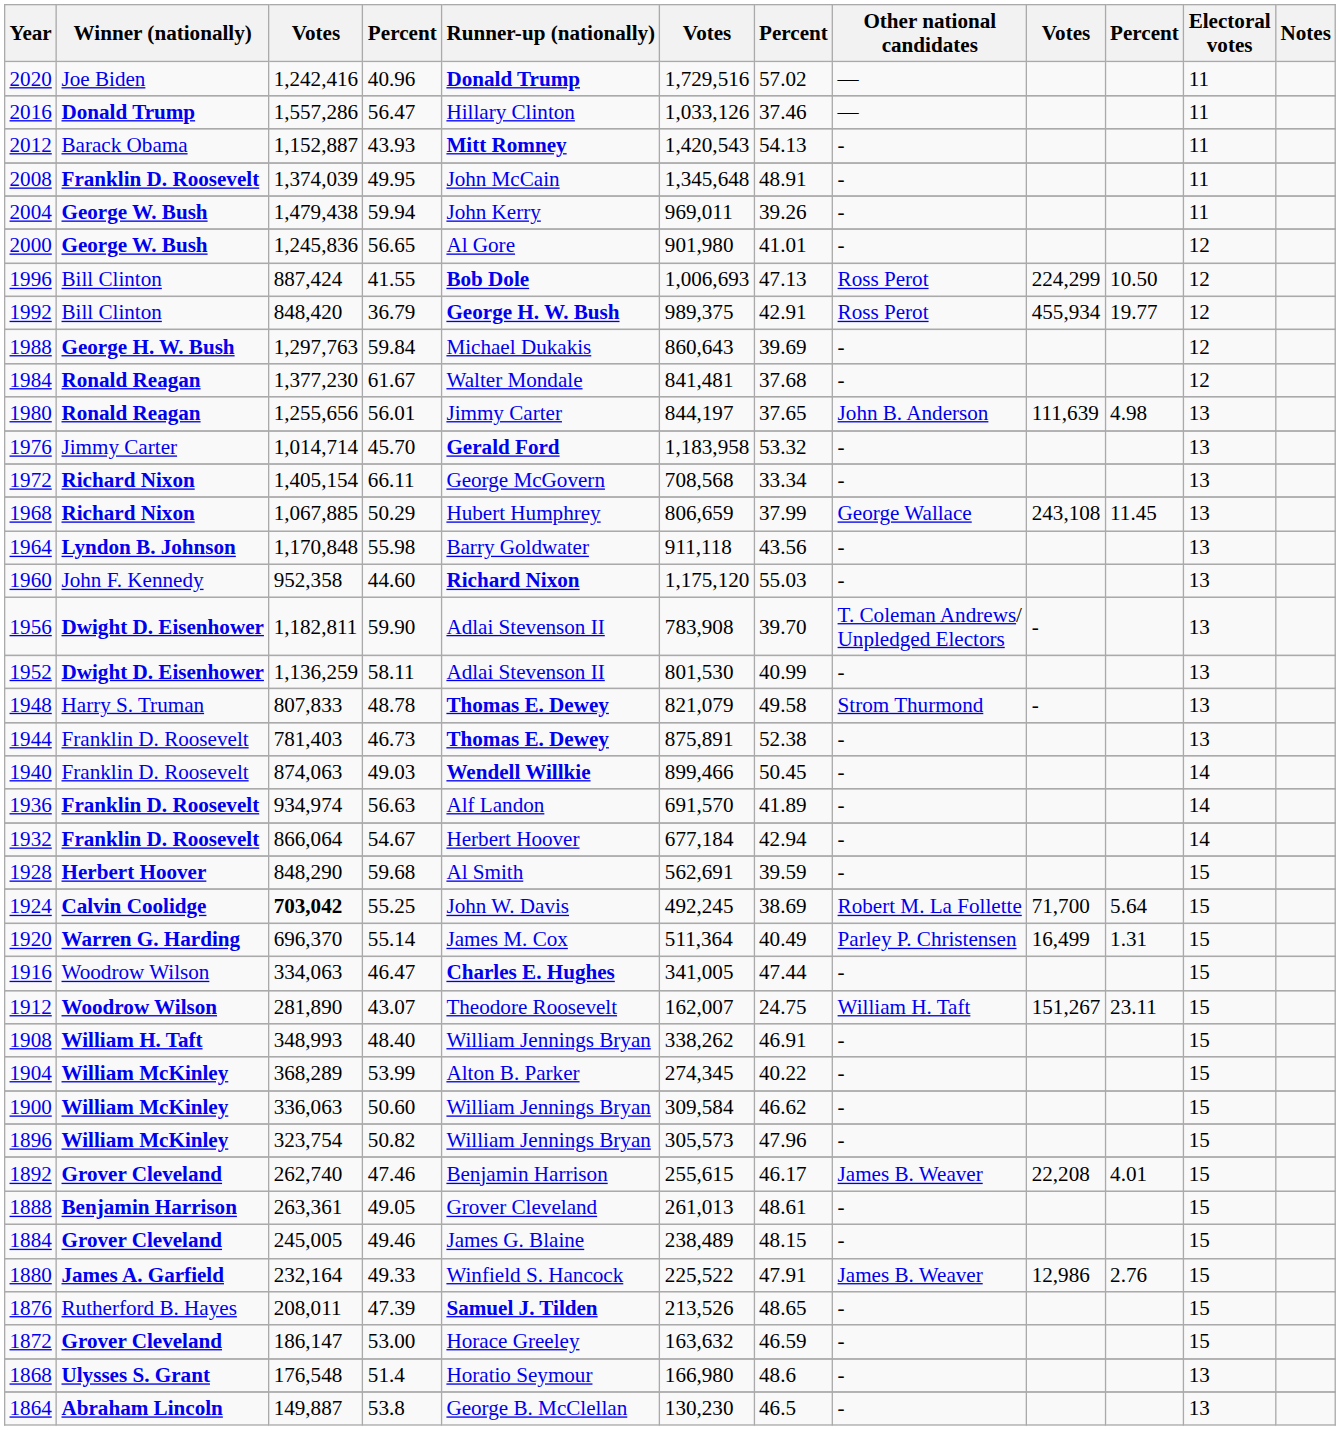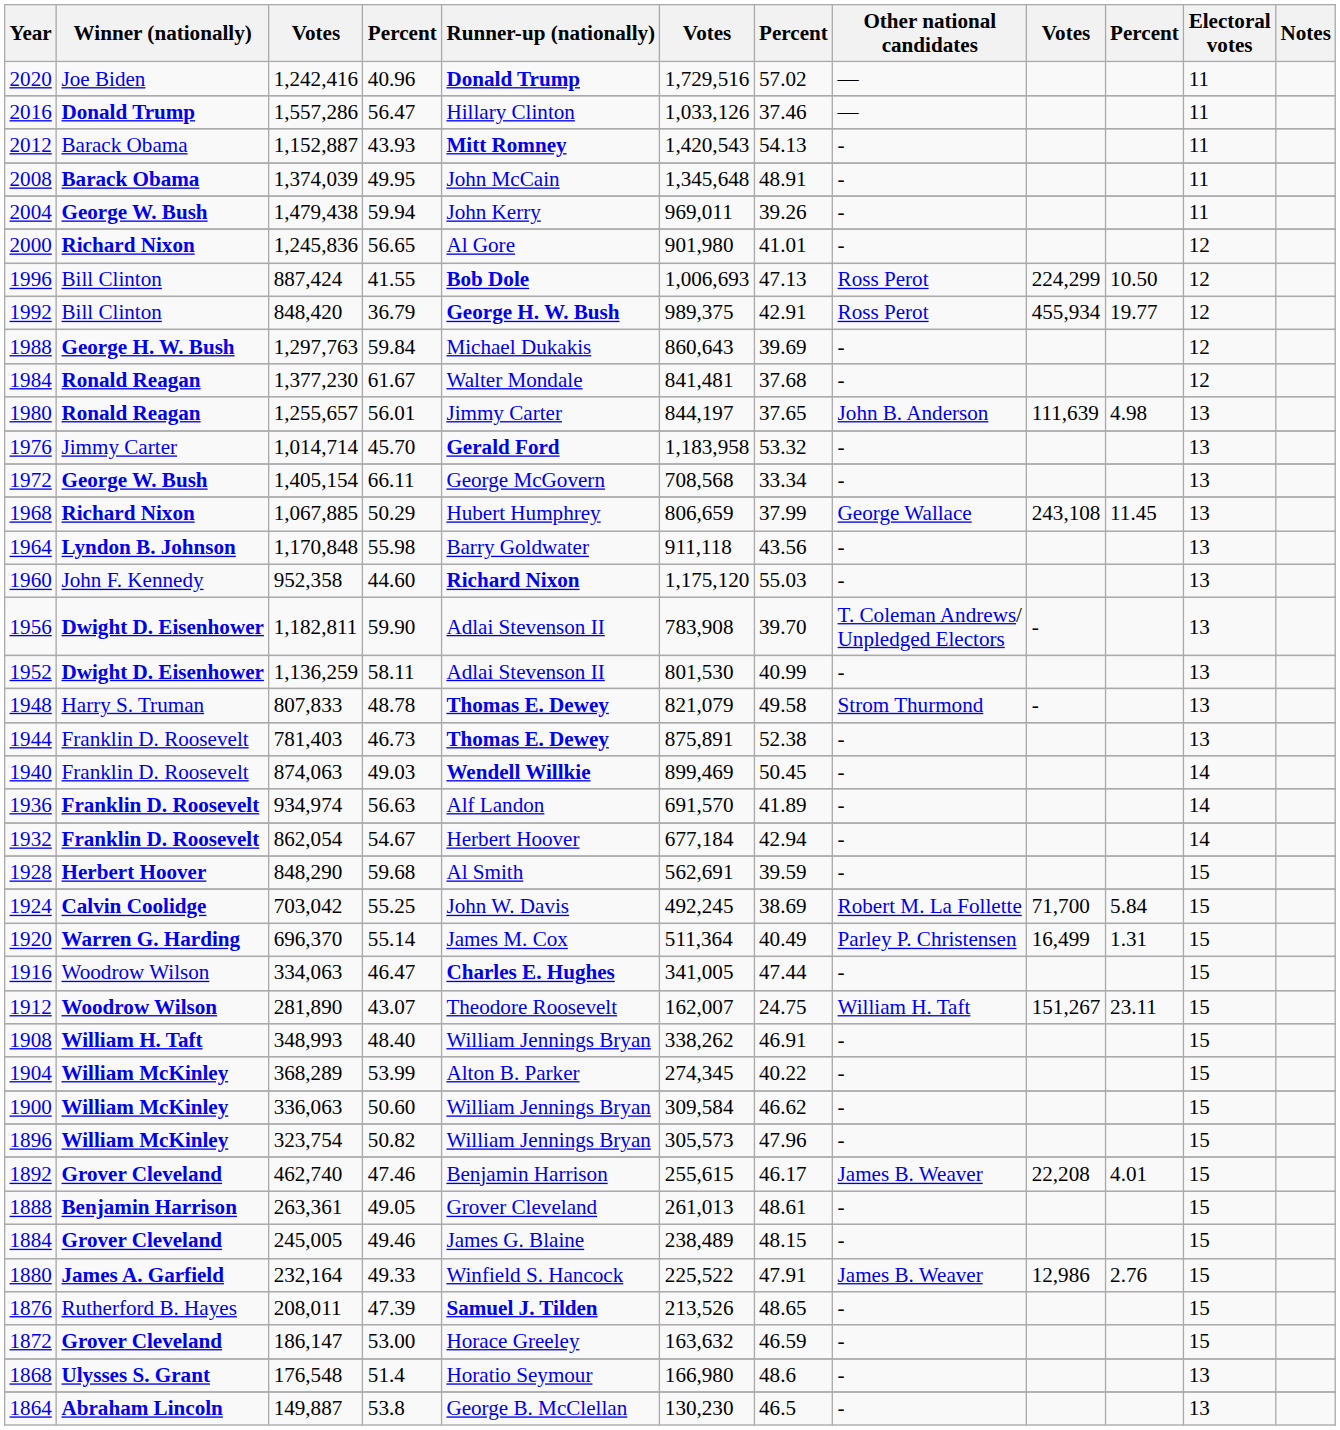 <table class="wikitable sortable">
 <tr>
 <th data-sort-type="number">Year</th>
 <th>Winner (nationally)</th>
 <th data-sort-type="number">Votes</th>
 <th data-sort-type="number">Percent</th>
 <th>Runner-up (nationally)</th>
 <th data-sort-type="number">Votes</th>
 <th data-sort-type="number">Percent</th>
 <th>Other national<br>candidates</th>
 <th data-sort-type="number">Votes</th>
 <th data-sort-type="number">Percent</th>
 <th data-sort-type="number">Electoral<br>votes</th>
 <th class="unsortable">Notes</th>
 </tr>
 <tr>
 <td><a href='#'>2020</a></td>
 <td><a href='#'>Joe Biden</a></td>
 <td>1,242,416</td>
 <td>40.96</td>
 <td><strong><a href='#'>Donald Trump</a></strong></td>
 <td>1,729,516</td>
 <td>57.02</td>
 <td>—</td>
 <td></td>
 <td></td>
 <td>11</td>
 <td></td>
 </tr>
 <tr>
 </tr>
 <tr>
 <td><a href='#'>2016</a></td>
 <td><strong><a href='#'>Donald Trump</a></strong></td>
 <td>1,557,286</td>
 <td>56.47</td>
 <td><a href='#'>Hillary Clinton</a></td>
 <td>1,033,126</td>
 <td>37.46</td>
 <td>—</td>
 <td></td>
 <td></td>
 <td>11</td>
 <td></td>
 </tr>
 <tr>
 </tr>
 <tr>
 <td><a href='#'>2012</a></td>
 <td><a href='#'>Barack Obama</a></td>
 <td>1,152,887</td>
 <td>43.93</td>
 <td><strong><a href='#'>Mitt Romney</a></strong></td>
 <td>1,420,543</td>
 <td>54.13</td>
 <td>-</td>
 <td></td>
 <td></td>
 <td>11</td>
 <td></td>
 </tr>
 <tr>
 </tr>
 <tr>
 <td><a href='#'>2008</a></td>
-<td><strong><a href='#'>Franklin D. Roosevelt</a></strong></td>
+<td><strong><a href='#'>Barack Obama</a></strong></td>
 <td>1,374,039</td>
 <td>49.95</td>
 <td><a href='#'>John McCain</a></td>
 <td>1,345,648</td>
 <td>48.91</td>
 <td>-</td>
 <td></td>
 <td></td>
 <td>11</td>
 <td></td>
 </tr>
 <tr>
 </tr>
 <tr>
 <td><a href='#'>2004</a></td>
 <td><strong><a href='#'>George W. Bush</a></strong></td>
 <td>1,479,438</td>
 <td>59.94</td>
 <td><a href='#'>John Kerry</a></td>
 <td>969,011</td>
 <td>39.26</td>
 <td>-</td>
 <td></td>
 <td></td>
 <td>11</td>
 <td></td>
 </tr>
 <tr>
 </tr>
 <tr>
 <td><a href='#'>2000</a></td>
-<td><strong><a href='#'>George W. Bush</a></strong></td>
+<td><strong><a href='#'>Richard Nixon</a></strong></td>
 <td>1,245,836</td>
 <td>56.65</td>
 <td><a href='#'>Al Gore</a></td>
 <td>901,980</td>
 <td>41.01</td>
 <td>-</td>
 <td></td>
 <td></td>
 <td>12</td>
 <td></td>
 </tr>
 <tr>
 </tr>
 <tr>
 <td><a href='#'>1996</a></td>
 <td><a href='#'>Bill Clinton</a></td>
 <td>887,424</td>
 <td>41.55</td>
 <td><strong><a href='#'>Bob Dole</a></strong></td>
 <td>1,006,693</td>
 <td>47.13</td>
 <td><a href='#'>Ross Perot</a></td>
 <td>224,299</td>
 <td>10.50</td>
 <td>12</td>
 <td></td>
 </tr>
 <tr>
 </tr>
 <tr>
 <td><a href='#'>1992</a></td>
 <td><a href='#'>Bill Clinton</a></td>
 <td>848,420</td>
 <td>36.79</td>
 <td><strong><a href='#'>George H. W. Bush</a></strong></td>
 <td>989,375</td>
 <td>42.91</td>
 <td><a href='#'>Ross Perot</a></td>
 <td>455,934</td>
 <td>19.77</td>
 <td>12</td>
 <td></td>
 </tr>
 <tr>
 </tr>
 <tr>
 <td><a href='#'>1988</a></td>
 <td><strong><a href='#'>George H. W. Bush</a></strong></td>
 <td>1,297,763</td>
 <td>59.84</td>
 <td><a href='#'>Michael Dukakis</a></td>
 <td>860,643</td>
 <td>39.69</td>
 <td>-</td>
 <td></td>
 <td></td>
 <td>12</td>
 <td></td>
 </tr>
 <tr>
 </tr>
 <tr>
 <td><a href='#'>1984</a></td>
 <td><strong><a href='#'>Ronald Reagan</a></strong></td>
 <td>1,377,230</td>
 <td>61.67</td>
 <td><a href='#'>Walter Mondale</a></td>
 <td>841,481</td>
 <td>37.68</td>
 <td>-</td>
 <td></td>
 <td></td>
 <td>12</td>
 <td></td>
 </tr>
 <tr>
 </tr>
 <tr>
 <td><a href='#'>1980</a></td>
 <td><strong><a href='#'>Ronald Reagan</a></strong></td>
-<td>1,255,656</td>
+<td>1,255,657</td>
 <td>56.01</td>
 <td><a href='#'>Jimmy Carter</a></td>
 <td>844,197</td>
 <td>37.65</td>
 <td><a href='#'>John B. Anderson</a></td>
 <td>111,639</td>
 <td>4.98</td>
 <td>13</td>
 <td></td>
 </tr>
 <tr>
 </tr>
 <tr>
 <td><a href='#'>1976</a></td>
 <td><a href='#'>Jimmy Carter</a></td>
 <td>1,014,714</td>
 <td>45.70</td>
 <td><strong><a href='#'>Gerald Ford</a></strong></td>
 <td>1,183,958</td>
 <td>53.32</td>
 <td>-</td>
 <td></td>
 <td></td>
 <td>13</td>
 <td></td>
 </tr>
 <tr>
 </tr>
 <tr>
 <td><a href='#'>1972</a></td>
-<td><strong><a href='#'>Richard Nixon</a></strong></td>
+<td><strong><a href='#'>George W. Bush</a></strong></td>
 <td>1,405,154</td>
 <td>66.11</td>
 <td><a href='#'>George McGovern</a></td>
 <td>708,568</td>
 <td>33.34</td>
 <td>-</td>
 <td></td>
 <td></td>
 <td>13</td>
 <td></td>
 </tr>
 <tr>
 </tr>
 <tr>
 <td><a href='#'>1968</a></td>
 <td><strong><a href='#'>Richard Nixon</a></strong></td>
 <td>1,067,885</td>
 <td>50.29</td>
 <td><a href='#'>Hubert Humphrey</a></td>
 <td>806,659</td>
 <td>37.99</td>
 <td><a href='#'>George Wallace</a></td>
 <td>243,108</td>
 <td>11.45</td>
 <td>13</td>
 <td></td>
 </tr>
 <tr>
 </tr>
 <tr>
 <td><a href='#'>1964</a></td>
 <td><strong><a href='#'>Lyndon B. Johnson</a></strong></td>
 <td>1,170,848</td>
 <td>55.98</td>
 <td><a href='#'>Barry Goldwater</a></td>
 <td>911,118</td>
 <td>43.56</td>
 <td>-</td>
 <td></td>
 <td></td>
 <td>13</td>
 <td></td>
 </tr>
 <tr>
 </tr>
 <tr>
 <td><a href='#'>1960</a></td>
 <td><a href='#'>John F. Kennedy</a></td>
 <td>952,358</td>
 <td>44.60</td>
 <td><strong><a href='#'>Richard Nixon</a></strong></td>
 <td>1,175,120</td>
 <td>55.03</td>
 <td>-</td>
 <td></td>
 <td></td>
 <td>13</td>
 <td></td>
 </tr>
 <tr>
 </tr>
 <tr>
 <td><a href='#'>1956</a></td>
 <td><strong><a href='#'>Dwight D. Eisenhower</a></strong></td>
 <td>1,182,811</td>
 <td>59.90</td>
 <td><a href='#'>Adlai Stevenson II</a></td>
 <td>783,908</td>
 <td>39.70</td>
 <td><a href='#'>T. Coleman Andrews</a>/<br><a href='#'>Unpledged Electors</a></td>
 <td>-</td>
 <td></td>
 <td>13</td>
 <td></td>
 </tr>
 <tr>
 </tr>
 <tr>
 <td><a href='#'>1952</a></td>
 <td><strong><a href='#'>Dwight D. Eisenhower</a></strong></td>
 <td>1,136,259</td>
 <td>58.11</td>
 <td><a href='#'>Adlai Stevenson II</a></td>
 <td>801,530</td>
 <td>40.99</td>
 <td>-</td>
 <td></td>
 <td></td>
 <td>13</td>
 <td></td>
 </tr>
 <tr>
 </tr>
 <tr>
 <td><a href='#'>1948</a></td>
 <td><a href='#'>Harry S. Truman</a></td>
 <td>807,833</td>
 <td>48.78</td>
 <td><strong><a href='#'>Thomas E. Dewey</a></strong></td>
 <td>821,079</td>
 <td>49.58</td>
 <td><a href='#'>Strom Thurmond</a></td>
 <td>-</td>
 <td></td>
 <td>13</td>
 <td></td>
 </tr>
 <tr>
 </tr>
 <tr>
 <td><a href='#'>1944</a></td>
 <td><a href='#'>Franklin D. Roosevelt</a></td>
 <td>781,403</td>
 <td>46.73</td>
 <td><strong><a href='#'>Thomas E. Dewey</a></strong></td>
 <td>875,891</td>
 <td>52.38</td>
 <td>-</td>
 <td></td>
 <td></td>
 <td>13</td>
 <td></td>
 </tr>
 <tr>
 </tr>
 <tr>
 <td><a href='#'>1940</a></td>
 <td><a href='#'>Franklin D. Roosevelt</a></td>
 <td>874,063</td>
 <td>49.03</td>
 <td><strong><a href='#'>Wendell Willkie</a></strong></td>
-<td>899,466</td>
+<td>899,469</td>
 <td>50.45</td>
 <td>-</td>
 <td></td>
 <td></td>
 <td>14</td>
 <td></td>
 </tr>
 <tr>
 </tr>
 <tr>
 <td><a href='#'>1936</a></td>
 <td><strong><a href='#'>Franklin D. Roosevelt</a></strong></td>
 <td>934,974</td>
 <td>56.63</td>
 <td><a href='#'>Alf Landon</a></td>
 <td>691,570</td>
 <td>41.89</td>
 <td>-</td>
 <td></td>
 <td></td>
 <td>14</td>
 <td></td>
 </tr>
 <tr>
 </tr>
 <tr>
 <td><a href='#'>1932</a></td>
 <td><strong><a href='#'>Franklin D. Roosevelt</a></strong></td>
-<td>866,064</td>
+<td>862,054</td>
 <td>54.67</td>
 <td><a href='#'>Herbert Hoover</a></td>
 <td>677,184</td>
 <td>42.94</td>
 <td>-</td>
 <td></td>
 <td></td>
 <td>14</td>
 <td></td>
 </tr>
 <tr>
 </tr>
 <tr>
 <td><a href='#'>1928</a></td>
 <td><strong><a href='#'>Herbert Hoover</a></strong></td>
 <td>848,290</td>
 <td>59.68</td>
 <td><a href='#'>Al Smith</a></td>
 <td>562,691</td>
 <td>39.59</td>
 <td>-</td>
 <td></td>
 <td></td>
 <td>15</td>
 <td></td>
 </tr>
 <tr>
 </tr>
 <tr>
 <td><a href='#'>1924</a></td>
 <td><strong><a href='#'>Calvin Coolidge</a></strong></td>
-<td><strong>703,042</strong></td>
+<td>703,042</td>
 <td>55.25</td>
 <td><a href='#'>John W. Davis</a></td>
 <td>492,245</td>
 <td>38.69</td>
 <td><a href='#'>Robert M. La Follette</a></td>
 <td>71,700</td>
-<td>5.64</td>
+<td>5.84</td>
 <td>15</td>
 <td></td>
 </tr>
 <tr>
 </tr>
 <tr>
 <td><a href='#'>1920</a></td>
 <td><strong><a href='#'>Warren G. Harding</a></strong></td>
 <td>696,370</td>
 <td>55.14</td>
 <td><a href='#'>James M. Cox</a></td>
 <td>511,364</td>
 <td>40.49</td>
 <td><a href='#'>Parley P. Christensen</a></td>
 <td>16,499</td>
 <td>1.31</td>
 <td>15</td>
 <td></td>
 </tr>
 <tr>
 </tr>
 <tr>
 <td><a href='#'>1916</a></td>
 <td><a href='#'>Woodrow Wilson</a></td>
 <td>334,063</td>
 <td>46.47</td>
 <td><strong><a href='#'>Charles E. Hughes</a></strong></td>
 <td>341,005</td>
 <td>47.44</td>
 <td>-</td>
 <td></td>
 <td></td>
 <td>15</td>
 <td></td>
 </tr>
 <tr>
 </tr>
 <tr>
 <td><a href='#'>1912</a></td>
 <td><strong><a href='#'>Woodrow Wilson</a></strong></td>
 <td>281,890</td>
 <td>43.07</td>
 <td><a href='#'>Theodore Roosevelt</a></td>
 <td>162,007</td>
 <td>24.75</td>
 <td><a href='#'>William H. Taft</a></td>
 <td>151,267</td>
 <td>23.11</td>
 <td>15</td>
 <td></td>
 </tr>
 <tr>
 </tr>
 <tr>
 <td><a href='#'>1908</a></td>
 <td><strong><a href='#'>William H. Taft</a></strong></td>
 <td>348,993</td>
 <td>48.40</td>
 <td><a href='#'>William Jennings Bryan</a></td>
 <td>338,262</td>
 <td>46.91</td>
 <td>-</td>
 <td></td>
 <td></td>
 <td>15</td>
 <td></td>
 </tr>
 <tr>
 </tr>
 <tr>
 <td><a href='#'>1904</a></td>
 <td><strong><a href='#'>William McKinley</a></strong></td>
 <td>368,289</td>
 <td>53.99</td>
 <td><a href='#'>Alton B. Parker</a></td>
 <td>274,345</td>
 <td>40.22</td>
 <td>-</td>
 <td></td>
 <td></td>
 <td>15</td>
 <td></td>
 </tr>
 <tr>
 </tr>
 <tr>
 <td><a href='#'>1900</a></td>
 <td><strong><a href='#'>William McKinley</a></strong></td>
 <td>336,063</td>
 <td>50.60</td>
 <td><a href='#'>William Jennings Bryan</a></td>
 <td>309,584</td>
 <td>46.62</td>
 <td>-</td>
 <td></td>
 <td></td>
 <td>15</td>
 <td></td>
 </tr>
 <tr>
 </tr>
 <tr>
 <td><a href='#'>1896</a></td>
 <td><strong><a href='#'>William McKinley</a></strong></td>
 <td>323,754</td>
 <td>50.82</td>
 <td><a href='#'>William Jennings Bryan</a></td>
 <td>305,573</td>
 <td>47.96</td>
 <td>-</td>
 <td></td>
 <td></td>
 <td>15</td>
 <td></td>
 </tr>
 <tr>
 </tr>
 <tr>
 <td><a href='#'>1892</a></td>
 <td><strong><a href='#'>Grover Cleveland</a></strong></td>
-<td>262,740</td>
+<td>462,740</td>
 <td>47.46</td>
 <td><a href='#'>Benjamin Harrison</a></td>
 <td>255,615</td>
 <td>46.17</td>
 <td><a href='#'>James B. Weaver</a></td>
 <td>22,208</td>
 <td>4.01</td>
 <td>15</td>
 <td></td>
 </tr>
 <tr>
 </tr>
 <tr>
 <td><a href='#'>1888</a></td>
 <td><strong><a href='#'>Benjamin Harrison</a></strong></td>
 <td>263,361</td>
 <td>49.05</td>
 <td><a href='#'>Grover Cleveland</a></td>
 <td>261,013</td>
 <td>48.61</td>
 <td>-</td>
 <td></td>
 <td></td>
 <td>15</td>
 <td></td>
 </tr>
 <tr>
 </tr>
 <tr>
 <td><a href='#'>1884</a></td>
 <td><strong><a href='#'>Grover Cleveland</a></strong></td>
 <td>245,005</td>
 <td>49.46</td>
 <td><a href='#'>James G. Blaine</a></td>
 <td>238,489</td>
 <td>48.15</td>
 <td>-</td>
 <td></td>
 <td></td>
 <td>15</td>
 <td></td>
 </tr>
 <tr>
 </tr>
 <tr>
 <td><a href='#'>1880</a></td>
 <td><strong><a href='#'>James A. Garfield</a></strong></td>
 <td>232,164</td>
 <td>49.33</td>
 <td><a href='#'>Winfield S. Hancock</a></td>
 <td>225,522</td>
 <td>47.91</td>
 <td><a href='#'>James B. Weaver</a></td>
 <td>12,986</td>
 <td>2.76</td>
 <td>15</td>
 <td></td>
 </tr>
 <tr>
 </tr>
 <tr>
 <td><a href='#'>1876</a></td>
 <td><a href='#'>Rutherford B. Hayes</a></td>
 <td>208,011</td>
 <td>47.39</td>
 <td><strong><a href='#'>Samuel J. Tilden</a></strong></td>
 <td>213,526</td>
 <td>48.65</td>
 <td>-</td>
 <td></td>
 <td></td>
 <td>15</td>
 <td></td>
 </tr>
 <tr>
 </tr>
 <tr>
 <td><a href='#'>1872</a></td>
 <td><strong><a href='#'>Grover Cleveland</a></strong></td>
 <td>186,147</td>
 <td>53.00</td>
 <td><a href='#'>Horace Greeley</a></td>
 <td>163,632</td>
 <td>46.59</td>
 <td>-</td>
 <td></td>
 <td></td>
 <td>15</td>
 <td></td>
 </tr>
 <tr>
 </tr>
 <tr>
 <td><a href='#'>1868</a></td>
 <td><strong><a href='#'>Ulysses S. Grant</a></strong></td>
 <td>176,548</td>
 <td>51.4</td>
 <td><a href='#'>Horatio Seymour</a></td>
 <td>166,980</td>
 <td>48.6</td>
 <td>-</td>
 <td></td>
 <td></td>
 <td>13</td>
 <td></td>
 </tr>
 <tr>
 </tr>
 <tr>
 <td><a href='#'>1864</a></td>
 <td><strong><a href='#'>Abraham Lincoln</a></strong></td>
 <td>149,887</td>
 <td>53.8</td>
 <td><a href='#'>George B. McClellan</a></td>
 <td>130,230</td>
 <td>46.5</td>
 <td>-</td>
 <td></td>
 <td></td>
 <td>13</td>
 <td></td>
 </tr>
 </table>
